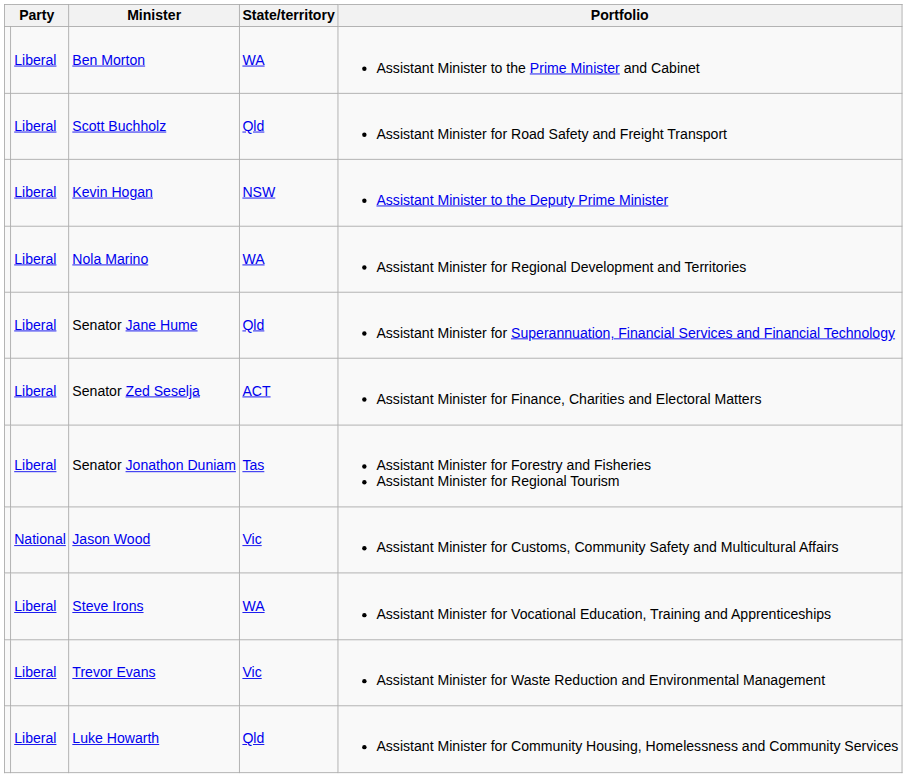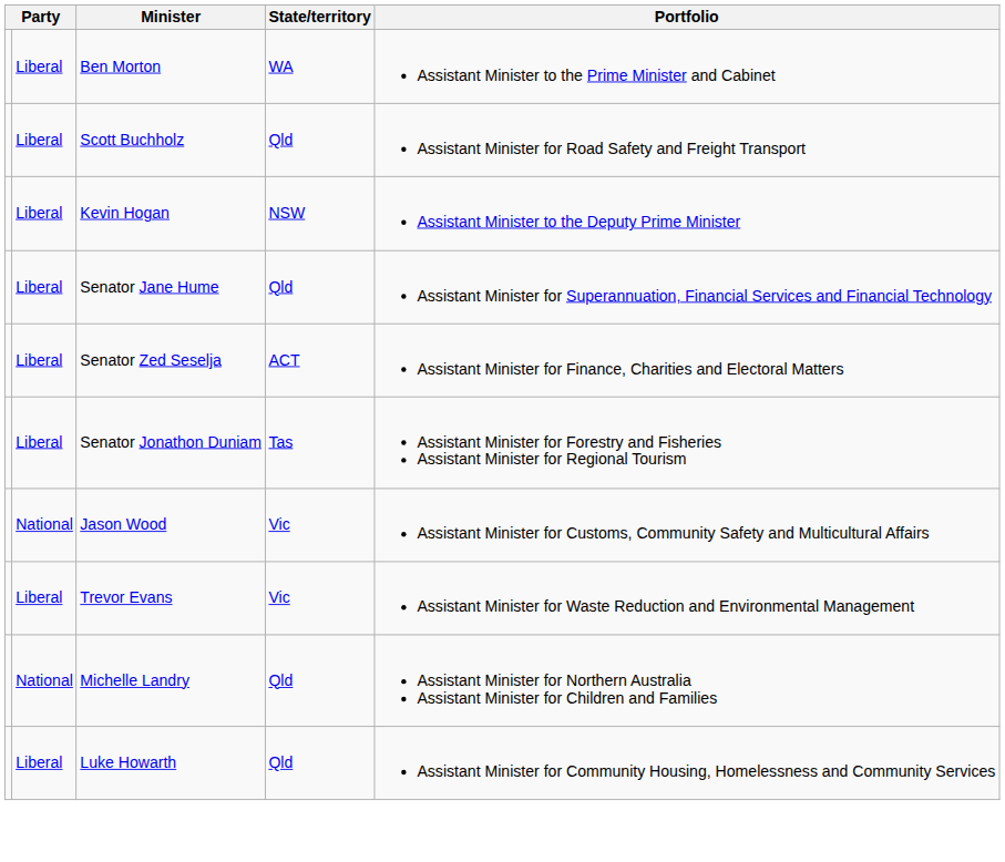 <table class="wikitable sortable">
 <tr>
 <th colspan="2">Party</th>
 <th>Minister</th>
 <th>State/territory</th>
 <th>Portfolio</th>
 </tr>
 <tr>
 <td></td>
 <td><a href='#'>Liberal</a></td>
 <td><a href='#'>Ben Morton</a> </td>
 <td><a href='#'>WA</a></td>
 <td><br><ul><li>Assistant Minister to the <a href='#'>Prime Minister</a> and Cabinet</li></ul></td>
 </tr>
 <tr>
 <td></td>
 <td><a href='#'>Liberal</a> </td>
 <td><a href='#'>Scott Buchholz</a> </td>
 <td><a href='#'>Qld</a></td>
 <td><br><ul><li>Assistant Minister for Road Safety and Freight Transport</li></ul></td>
 </tr>
 <tr>
 <td></td>
 <td><a href='#'>Liberal</a></td>
 <td><a href='#'>Kevin Hogan</a> </td>
 <td><a href='#'>NSW</a></td>
 <td><br><ul><li><a href='#'>Assistant Minister to the Deputy Prime Minister</a></li></ul></td>
 </tr>
 <tr>
 <td></td>
 <td><a href='#'>Liberal</a></td>
-<td><a href='#'>Nola Marino</a> </td>
-<td><a href='#'>WA</a></td>
-<td><br><ul><li>Assistant Minister for Regional Development and Territories</li></ul></td>
-</tr>
-<tr>
-<td></td>
-<td><a href='#'>Liberal</a></td>
 <td>Senator <a href='#'>Jane Hume</a></td>
 <td><a href='#'>Qld</a></td>
 <td><br><ul><li>Assistant Minister for <a href='#'>Superannuation, Financial Services and Financial Technology</a></li></ul></td>
 </tr>
 <tr>
 <td></td>
 <td><a href='#'>Liberal</a></td>
 <td>Senator <a href='#'>Zed Seselja</a></td>
 <td><a href='#'>ACT</a></td>
 <td><br><ul><li>Assistant Minister for Finance, Charities and Electoral Matters</li></ul></td>
 </tr>
 <tr>
 <td></td>
 <td><a href='#'>Liberal</a></td>
 <td>Senator <a href='#'>Jonathon Duniam</a></td>
 <td><a href='#'>Tas</a></td>
 <td><br><ul><li>Assistant Minister for Forestry and Fisheries</li><li>Assistant Minister for Regional Tourism</li></ul></td>
 </tr>
 <tr>
 <td></td>
 <td><a href='#'>National</a></td>
 <td><a href='#'>Jason Wood</a> </td>
 <td><a href='#'>Vic</a></td>
 <td><br><ul><li>Assistant Minister for Customs, Community Safety and Multicultural Affairs</li></ul></td>
 </tr>
 <tr>
 <td></td>
-<td><a href='#'>Liberal</a></td>
-<td><a href='#'>Steve Irons</a> </td>
-<td><a href='#'>WA</a></td>
-<td><br><ul><li>Assistant Minister for Vocational Education, Training and Apprenticeships</li></ul></td>
-</tr>
-<tr>
-<td></td>
 <td><a href='#'>Liberal</a> </td>
 <td><a href='#'>Trevor Evans</a> </td>
 <td><a href='#'>Vic</a></td>
 <td><br><ul><li>Assistant Minister for Waste Reduction and Environmental Management</li></ul></td>
+</tr>
+<tr>
+<td></td>
+<td><a href='#'>National</a> </td>
+<td><a href='#'>Michelle Landry</a> </td>
+<td><a href='#'>Qld</a></td>
+<td><br><ul><li>Assistant Minister for Northern Australia</li><li>Assistant Minister for Children and Families</li></ul></td>
 </tr>
 <tr>
 <td></td>
 <td><a href='#'>Liberal</a> </td>
 <td><a href='#'>Luke Howarth</a> </td>
 <td><a href='#'>Qld</a></td>
 <td><br><ul><li>Assistant Minister for Community Housing, Homelessness and Community Services</li></ul></td>
 </tr>
 </table>
